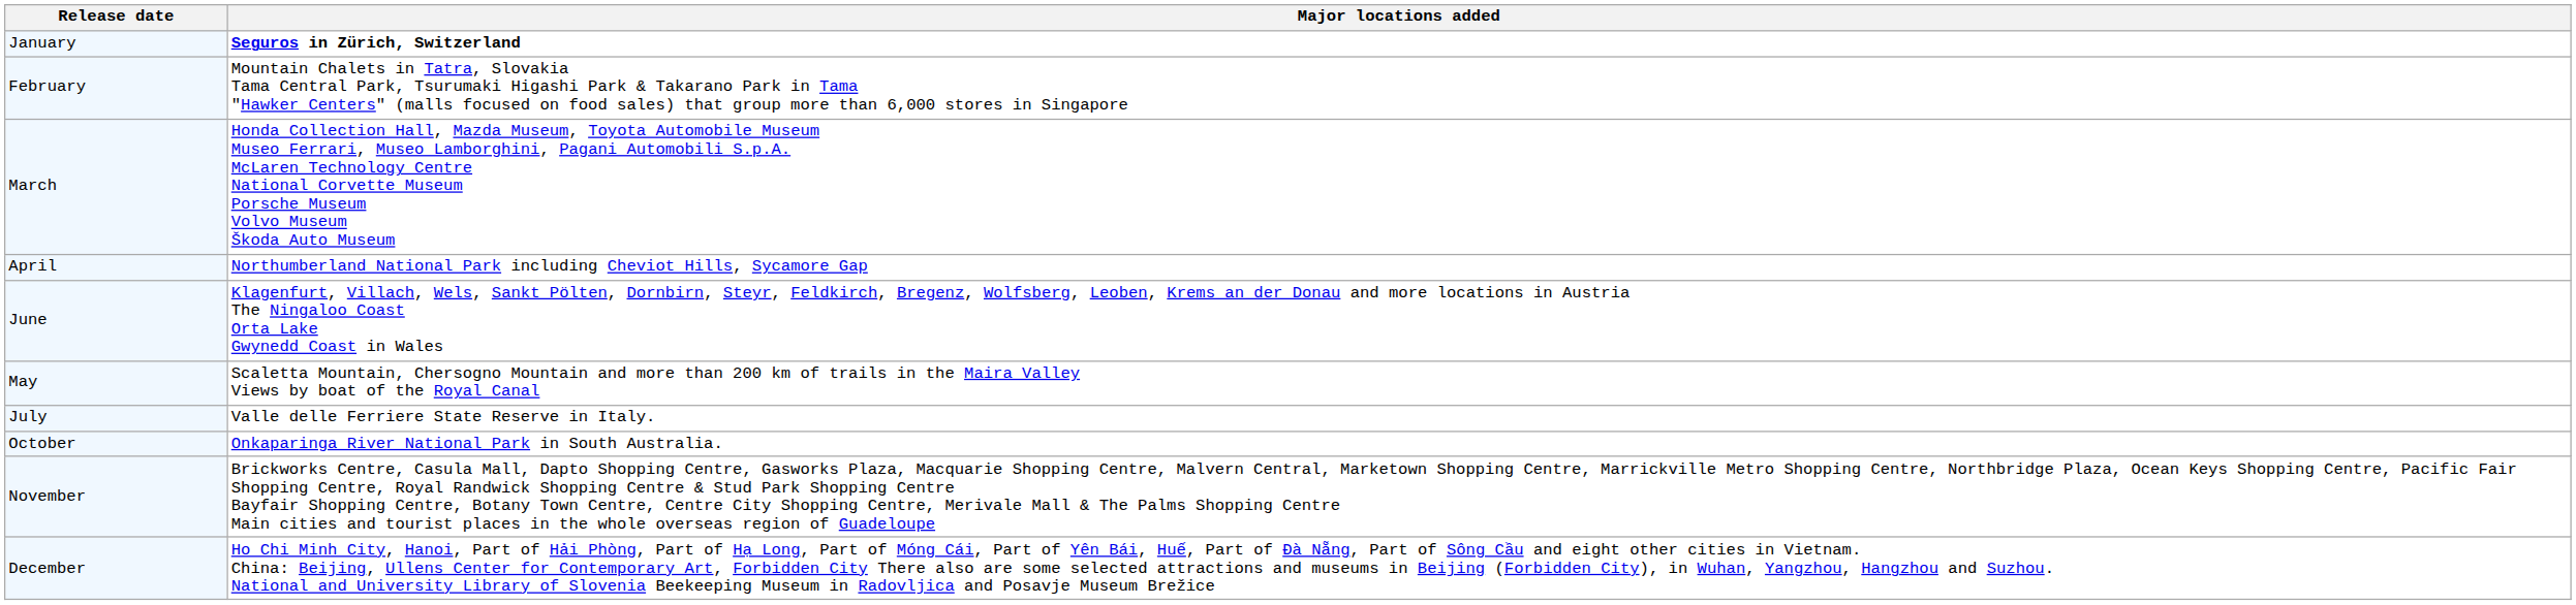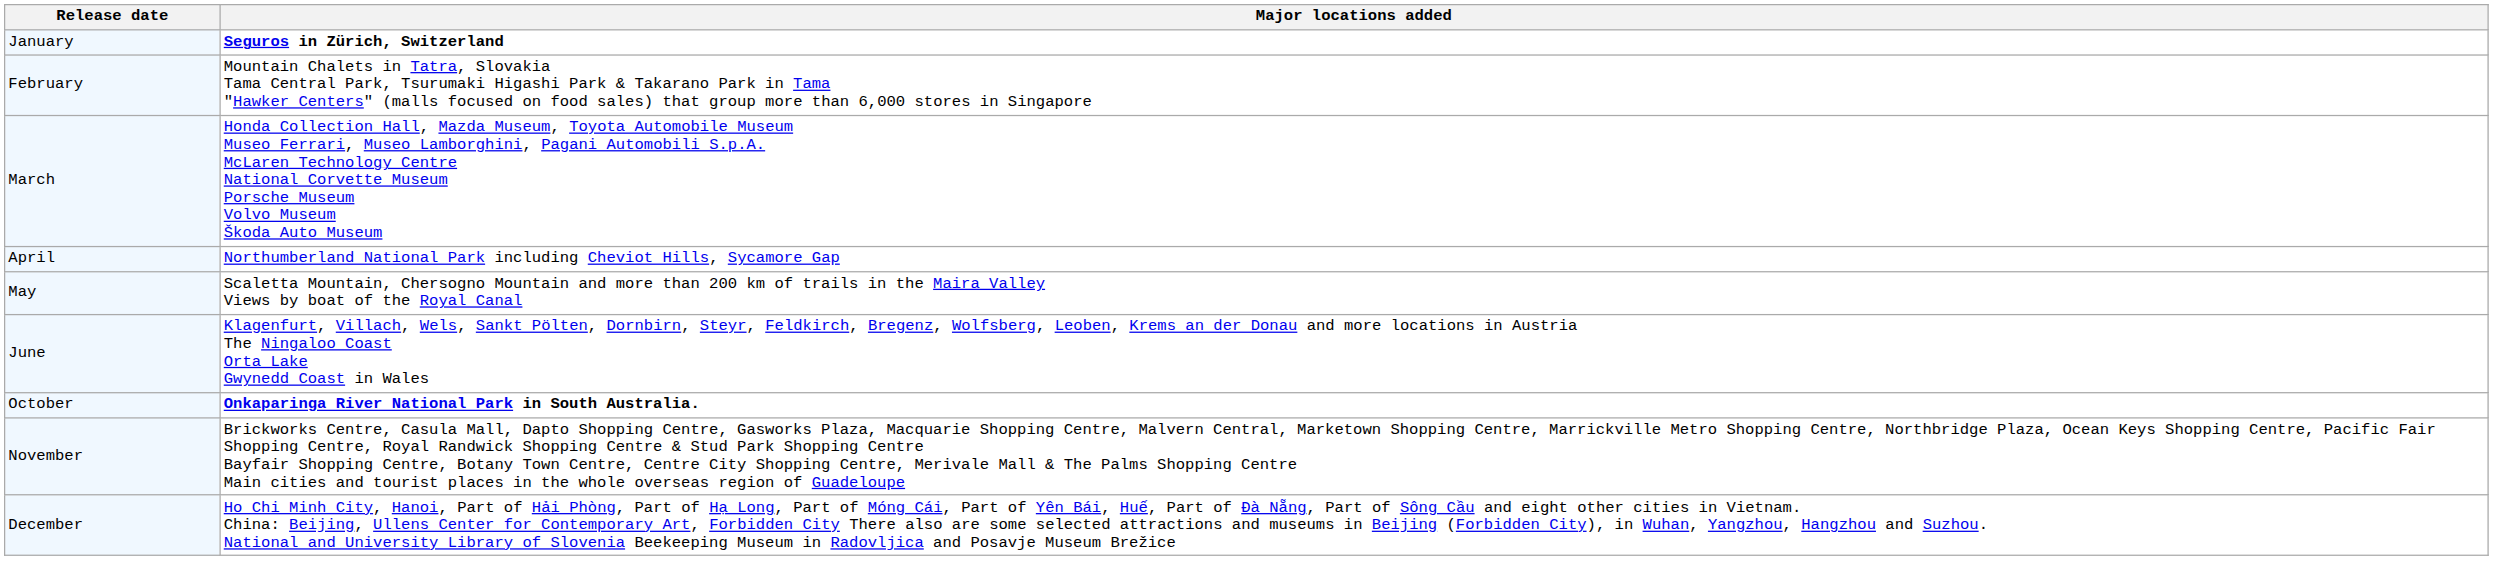 <table class="wikitable" style="font-size:95%">
 <tr>
 <th style="width:165px;">Release date</th>
 <th>Major locations added</th>
 </tr>
 <tr>
 <td style="background:#f0f8ff;">January</td>
 <td style="background:#fff;"><strong><a href='#'>Seguros</a> in Zürich, Switzerland</strong></td>
 </tr>
 <tr>
 <td style="background:#f0f8ff;">February</td>
 <td style="background:#fff;">Mountain Chalets in <a href='#'>Tatra</a>, Slovakia<br> Tama Central Park, Tsurumaki Higashi Park & Takarano Park in <a href='#'>Tama</a><br> "<a href='#'>Hawker Centers</a>" (malls focused on food sales) that group more than 6,000 stores in Singapore</td>
 </tr>
 <tr>
 <td style="background:#f0f8ff;">March</td>
 <td style="background:#fff;"><a href='#'>Honda Collection Hall</a>, <a href='#'>Mazda Museum</a>, <a href='#'>Toyota Automobile Museum</a> <br> <a href='#'>Museo Ferrari</a>, <a href='#'>Museo Lamborghini</a>, <a href='#'>Pagani Automobili S.p.A.</a> <br> <a href='#'>McLaren Technology Centre</a> <br> <a href='#'>National Corvette Museum</a> <br> <a href='#'>Porsche Museum</a> <br> <a href='#'>Volvo Museum</a> <br> <a href='#'>Škoda Auto Museum</a></td>
 </tr>
 <tr>
 <td style="background:#f0f8ff;">April</td>
 <td style="background:#fff;"><a href='#'>Northumberland National Park</a> including <a href='#'>Cheviot Hills</a>, <a href='#'>Sycamore Gap</a></td>
 </tr>
 <tr>
+<td style="background:#f0f8ff;">May</td>
+<td style="background:#fff;">Scaletta Mountain, Chersogno Mountain and more than 200 km of trails in the <a href='#'>Maira Valley</a><br> Views by boat of the <a href='#'>Royal Canal</a></td>
+</tr>
+<tr>
 <td style="background:#f0f8ff;">June</td>
 <td style="background:#fff;"><a href='#'>Klagenfurt</a>, <a href='#'>Villach</a>, <a href='#'>Wels</a>, <a href='#'>Sankt Pölten</a>, <a href='#'>Dornbirn</a>, <a href='#'>Steyr</a>, <a href='#'>Feldkirch</a>, <a href='#'>Bregenz</a>, <a href='#'>Wolfsberg</a>, <a href='#'>Leoben</a>, <a href='#'>Krems an der Donau</a> and more locations in Austria<br> The <a href='#'>Ningaloo Coast</a><br> <a href='#'>Orta Lake</a><br> <a href='#'>Gwynedd Coast</a> in Wales</td>
 </tr>
 <tr>
-<td style="background:#f0f8ff;">May</td>
-<td style="background:#fff;">Scaletta Mountain, Chersogno Mountain and more than 200 km of trails in the <a href='#'>Maira Valley</a><br> Views by boat of the <a href='#'>Royal Canal</a></td>
-</tr>
-<tr>
-<td style="background:#f0f8ff;">July</td>
-<td style="background:#fff;">Valle delle Ferriere State Reserve in Italy.</td>
-</tr>
-<tr>
 <td style="background:#f0f8ff;">October</td>
-<td style="background:#fff;"><a href='#'>Onkaparinga River National Park</a> in South Australia.</td>
+<td style="background:#fff;"><strong><a href='#'>Onkaparinga River National Park</a> in South Australia.</strong></td>
 </tr>
 <tr>
 <td style="background:#f0f8ff;">November</td>
 <td style="background:#fff;">Brickworks Centre, Casula Mall, Dapto Shopping Centre, Gasworks Plaza, Macquarie Shopping Centre, Malvern Central, Marketown Shopping Centre, Marrickville Metro Shopping Centre, Northbridge Plaza, Ocean Keys Shopping Centre, Pacific Fair Shopping Centre, Royal Randwick Shopping Centre & Stud Park Shopping Centre<br> Bayfair Shopping Centre, Botany Town Centre, Centre City Shopping Centre, Merivale Mall & The Palms Shopping Centre<br> Main cities and tourist places in the whole overseas region of <a href='#'>Guadeloupe</a></td>
 </tr>
 <tr>
 <td style="background:#f0f8ff;">December</td>
 <td style="background:#fff;"><s></s> <a href='#'>Ho Chi Minh City</a>, <a href='#'>Hanoi</a>, Part of <a href='#'>Hải Phòng</a>, Part of <a href='#'>Hạ Long</a>, Part of <a href='#'>Móng Cái</a>, Part of <a href='#'>Yên Bái</a>, <a href='#'>Huế</a>, Part of <a href='#'>Đà Nẵng</a>, Part of <a href='#'>Sông Cầu</a> and eight other cities in Vietnam.<br> China: <a href='#'>Beijing</a>, <a href='#'>Ullens Center for Contemporary Art</a>, <a href='#'>Forbidden City</a> There also are some selected attractions and museums in <a href='#'>Beijing</a> (<a href='#'>Forbidden City</a>), in <a href='#'>Wuhan</a>, <a href='#'>Yangzhou</a>, <a href='#'>Hangzhou</a> and <a href='#'>Suzhou</a>.<br> <a href='#'>National and University Library of Slovenia</a> Beekeeping Museum in <a href='#'>Radovljica</a> and Posavje Museum Brežice</td>
 </tr>
 </table>
